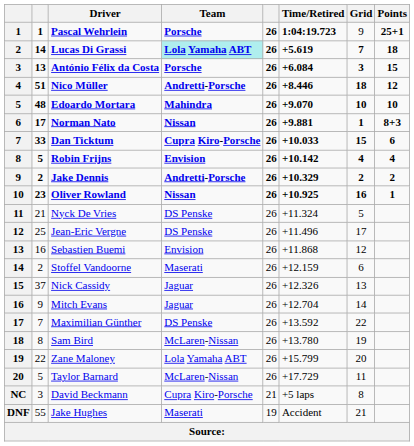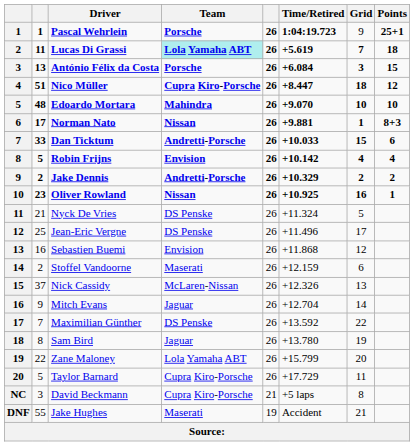 <table class="wikitable sortable" style="font-size: 85%">
 <tr>
 <th scope="col"></th>
 <th scope="col"></th>
 <th scope="col">Driver</th>
 <th scope="col">Team</th>
 <th></th>
 <th>Time/Retired</th>
 <th>Grid</th>
 <th>Points</th>
 </tr>
 <tr>
 <th scope="row">1</th>
 <td align="center"><strong>1</strong></td>
 <td data-sort-value=""><strong> <a href='#'>Pascal Wehrlein</a></strong></td>
 <td><strong><a href='#'>Porsche</a></strong></td>
 <td><strong>26</strong></td>
 <td><strong>1:04:19.723</strong></td>
 <td align="center">9</td>
 <td align="center"><strong>25+1</strong></td>
 </tr>
 <tr>
 <th scope="row">2</th>
-<td align="center"><strong>14</strong></td>
+<td align="center"><strong>11</strong></td>
 <td data-sort-value=""><strong> <a href='#'>Lucas Di Grassi</a></strong></td>
 <td style="background: paleturquoise;"><strong><a href='#'>Lola</a> <a href='#'>Yamaha</a> <a href='#'>ABT</a></strong></td>
 <td><strong>26</strong></td>
 <td><strong>+5.619</strong></td>
 <td align="center"><strong>7</strong></td>
 <td align="center"><strong>18</strong></td>
 </tr>
 <tr>
 <th scope="row">3</th>
 <td align="center"><strong>13</strong></td>
 <td data-sort-value=""><strong> <a href='#'>António Félix da Costa</a></strong></td>
 <td><strong><a href='#'>Porsche</a></strong></td>
 <td><strong>26</strong></td>
 <td><strong>+6.084</strong></td>
 <td align="center"><strong>3</strong></td>
 <td align="center"><strong>15</strong></td>
 </tr>
 <tr>
 <th scope="row">4</th>
 <td align="center"><strong>51</strong></td>
 <td data-sort-value=""><strong> <a href='#'>Nico Müller</a></strong></td>
-<td><strong><a href='#'>Andretti</a>-<a href='#'>Porsche</a></strong></td>
+<td><strong><a href='#'>Cupra</a> <a href='#'>Kiro</a>-<a href='#'>Porsche</a></strong></td>
 <td><strong>26</strong></td>
-<td><strong>+8.446</strong></td>
+<td><strong>+8.447</strong></td>
 <td align="center"><strong>18</strong></td>
 <td align="center"><strong>12</strong></td>
 </tr>
 <tr>
 <th scope="row">5</th>
 <td align="center"><strong>48</strong></td>
 <td data-sort-value=""><strong> <a href='#'>Edoardo Mortara</a></strong></td>
 <td><strong><a href='#'>Mahindra</a></strong></td>
 <td><strong>26</strong></td>
 <td><strong>+9.070</strong></td>
 <td align="center"><strong>10</strong></td>
 <td align="center"><strong>10</strong></td>
 </tr>
 <tr>
 <th scope="row">6</th>
 <td align="center"><strong>17</strong></td>
 <td data-sort-value=""><strong> <a href='#'>Norman Nato</a></strong></td>
 <td><strong><a href='#'>Nissan</a></strong></td>
 <td><strong>26</strong></td>
 <td><strong>+9.881</strong></td>
 <td align="center"><strong>1</strong></td>
 <td align="center"><strong>8+3</strong></td>
 </tr>
 <tr>
 <th scope="row">7</th>
 <td align="center"><strong>33</strong></td>
 <td data-sort-value=""><strong> <a href='#'>Dan Ticktum</a></strong></td>
-<td><strong><a href='#'>Cupra</a> <a href='#'>Kiro</a>-<a href='#'>Porsche</a></strong></td>
+<td><strong><a href='#'>Andretti</a>-<a href='#'>Porsche</a></strong></td>
 <td><strong>26</strong></td>
 <td><strong>+10.033</strong></td>
 <td align="center"><strong>15</strong></td>
 <td align="center"><strong>6</strong></td>
 </tr>
 <tr>
 <th scope="row">8</th>
 <td align="center"><strong>5</strong></td>
 <td data-sort-value=""><strong> <a href='#'>Robin Frijns</a></strong></td>
 <td><strong><a href='#'>Envision</a></strong></td>
 <td><strong>26</strong></td>
 <td><strong>+10.142</strong></td>
 <td align="center"><strong>4</strong></td>
 <td align="center"><strong>4</strong></td>
 </tr>
 <tr>
 <th scope="row">9</th>
 <td align="center"><strong>2</strong></td>
 <td data-sort-value=""><strong> <a href='#'>Jake Dennis</a></strong></td>
 <td><strong><a href='#'>Andretti</a>-<a href='#'>Porsche</a></strong></td>
 <td><strong>26</strong></td>
 <td><strong>+10.329</strong></td>
 <td align="center"><strong>2</strong></td>
 <td align="center"><strong>2</strong></td>
 </tr>
 <tr>
 <th scope="row">10</th>
 <td align="center"><strong>23</strong></td>
 <td data-sort-value=""><strong> <a href='#'>Oliver Rowland</a></strong></td>
 <td><strong><a href='#'>Nissan</a></strong></td>
 <td><strong>26</strong></td>
 <td><strong>+10.925</strong></td>
 <td align="center"><strong>16</strong></td>
 <td align="center"><strong>1</strong></td>
 </tr>
 <tr>
 <th scope="row">11</th>
 <td align="center">21</td>
 <td data-sort-value=""> <a href='#'>Nyck De Vries</a></td>
 <td><a href='#'>DS Penske</a></td>
 <td>26</td>
 <td>+11.324</td>
 <td align="center">5</td>
 <td></td>
 </tr>
 <tr>
 <th scope="row">12</th>
 <td align="center">25</td>
 <td data-sort-value=""> <a href='#'>Jean-Eric Vergne</a></td>
 <td><a href='#'>DS Penske</a></td>
 <td>26</td>
 <td>+11.496</td>
 <td align="center">17</td>
 <td></td>
 </tr>
 <tr>
 <th scope="row">13</th>
 <td align="center">16</td>
 <td data-sort-value=""> <a href='#'>Sebastien Buemi</a></td>
 <td><a href='#'>Envision</a></td>
 <td>26</td>
 <td>+11.868</td>
 <td align="center">12</td>
 <td></td>
 </tr>
 <tr>
 <th scope="row">14</th>
 <td align="center">2</td>
 <td data-sort-value=""> <a href='#'>Stoffel Vandoorne</a></td>
 <td><a href='#'>Maserati</a></td>
 <td>26</td>
 <td>+12.159</td>
 <td align="center">6</td>
 <td align="center"></td>
 </tr>
 <tr>
 <th scope="row">15</th>
 <td align="center">37</td>
 <td data-sort-value=""> <a href='#'>Nick Cassidy</a></td>
-<td><a href='#'>Jaguar</a></td>
+<td><a href='#'>McLaren</a>-<a href='#'>Nissan</a></td>
 <td>26</td>
 <td>+12.326</td>
 <td align="center">13</td>
 <td></td>
 </tr>
 <tr>
 <th scope="row">16</th>
 <td align="center">9</td>
 <td data-sort-value=""> <a href='#'>Mitch Evans</a></td>
 <td><a href='#'>Jaguar</a></td>
 <td>26</td>
 <td>+12.704</td>
 <td align="center">14</td>
 <td align="center"></td>
 </tr>
 <tr>
 <th scope="row">17</th>
 <td align="center">7</td>
 <td data-sort-value=""> <a href='#'>Maximilian Günther</a></td>
 <td><a href='#'>DS Penske</a></td>
 <td>26</td>
 <td>+13.592</td>
 <td align="center">22</td>
 <td></td>
 </tr>
 <tr>
 <th scope="row">18</th>
 <td align="center">8</td>
 <td data-sort-value=""> <a href='#'>Sam Bird</a></td>
-<td><a href='#'>McLaren</a>-<a href='#'>Nissan</a></td>
+<td><a href='#'>Jaguar</a></td>
 <td>26</td>
 <td>+13.780</td>
 <td align="center">19</td>
 <td align="center"></td>
 </tr>
 <tr>
 <th scope="row">19</th>
 <td align="center">22</td>
 <td data-sort-value=""> <a href='#'>Zane Maloney</a></td>
 <td><a href='#'>Lola</a> <a href='#'>Yamaha</a> <a href='#'>ABT</a></td>
 <td>26</td>
 <td>+15.799</td>
 <td align="center">20</td>
 <td align="center"></td>
 </tr>
 <tr>
 <th scope="row">20</th>
 <td align="center">5</td>
 <td data-sort-value=""> <a href='#'>Taylor Barnard</a></td>
-<td><a href='#'>McLaren</a>-<a href='#'>Nissan</a></td>
+<td><a href='#'>Cupra</a> <a href='#'>Kiro</a>-<a href='#'>Porsche</a></td>
 <td>26</td>
 <td>+17.729</td>
 <td align="center">11</td>
 <td align="center"></td>
 </tr>
 <tr>
 <th scope="row">NC</th>
 <td align="center">3</td>
 <td data-sort-value=""> <a href='#'>David Beckmann</a></td>
 <td><a href='#'>Cupra</a> <a href='#'>Kiro</a>-<a href='#'>Porsche</a></td>
 <td>21</td>
 <td>+5 laps</td>
 <td align="center">8</td>
 <td></td>
 </tr>
 <tr>
 <th scope="row">DNF</th>
 <td align="center">55</td>
 <td data-sort-value=""> <a href='#'>Jake Hughes</a></td>
 <td><a href='#'>Maserati</a></td>
 <td>19</td>
 <td>Accident</td>
 <td align="center">21</td>
 <td></td>
 </tr>
 <tr>
 <th colspan="8">Source: </th>
 </tr>
 </table>
